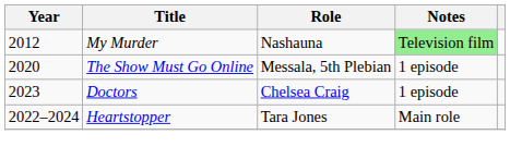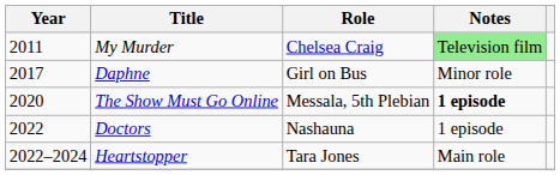 <table class="wikitable plainrowheaders sortable">
 <tr>
 <th scope="col">Year</th>
 <th scope="col">Title</th>
 <th scope="col" class="unsortable">Role</th>
 <th scope="col" class="unsortable">Notes</th>
 <th scope="col" class="unsortable"></th>
 </tr>
 <tr>
-<td>2012</td>
+<td>2011</td>
 <td><em>My Murder</em></td>
-<td>Nashauna</td>
+<td><a href='#'>Chelsea Craig</a></td>
 <td style="background: lightgreen;">Television film</td>
+</tr>
+<tr>
+<td>2017</td>
+<td><em><a href='#'>Daphne</a></em></td>
+<td>Girl on Bus</td>
+<td>Minor role</td>
+<td style="text-align:center"></td>
 </tr>
 <tr>
 <td>2020</td>
 <td><em><a href='#'>The Show Must Go Online</a></em></td>
 <td>Messala, 5th Plebian</td>
-<td>1 episode</td>
+<td><strong>1 episode</strong></td>
 <td style="text-align:center"></td>
 </tr>
 <tr>
-<td>2023</td>
+<td>2022</td>
 <td><em><a href='#'>Doctors</a></em></td>
-<td><a href='#'>Chelsea Craig</a></td>
+<td>Nashauna</td>
 <td>1 episode</td>
 <td style="text-align:center"></td>
 </tr>
 <tr>
 <td>2022–2024</td>
 <td><em><a href='#'>Heartstopper</a></em></td>
 <td>Tara Jones</td>
 <td>Main role</td>
 <td style="text-align:center"></td>
 </tr>
 <tr>
 </tr>
 </table>
